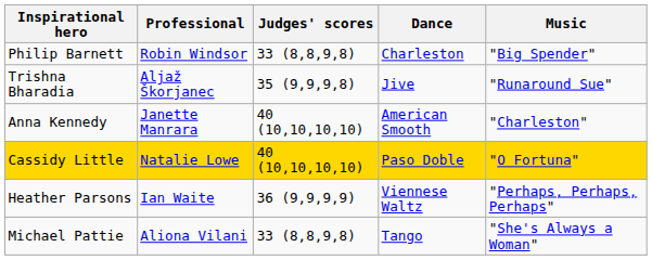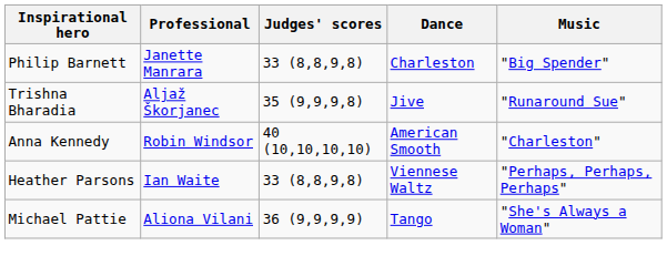 <table class="wikitable sortable">
 <tr>
 <th>Inspirational hero</th>
 <th>Professional</th>
 <th>Judges' scores</th>
 <th>Dance</th>
 <th>Music</th>
 </tr>
 <tr>
 <td>Philip Barnett</td>
-<td><a href='#'>Robin Windsor</a></td>
+<td><a href='#'>Janette Manrara</a></td>
 <td>33 (8,8,9,8)</td>
 <td><a href='#'>Charleston</a></td>
 <td>"<a href='#'>Big Spender</a>"</td>
 </tr>
 <tr>
 <td>Trishna Bharadia</td>
 <td><a href='#'>Aljaž Škorjanec</a></td>
 <td>35 (9,9,9,8)</td>
 <td><a href='#'>Jive</a></td>
 <td>"<a href='#'>Runaround Sue</a>"</td>
 </tr>
 <tr>
 <td>Anna Kennedy</td>
-<td><a href='#'>Janette Manrara</a></td>
+<td><a href='#'>Robin Windsor</a></td>
 <td>40 (10,10,10,10)</td>
 <td><a href='#'>American Smooth</a></td>
 <td>"<a href='#'>Charleston</a>"</td>
 </tr>
-<tr style="background:gold;">
-<td>Cassidy Little</td>
-<td><a href='#'>Natalie Lowe</a></td>
-<td>40 (10,10,10,10)</td>
-<td><a href='#'>Paso Doble</a></td>
-<td>"<a href='#'>O Fortuna</a>"</td>
-</tr>
 <tr>
 <td>Heather Parsons</td>
 <td><a href='#'>Ian Waite</a></td>
-<td>36 (9,9,9,9)</td>
+<td>33 (8,8,9,8)</td>
 <td><a href='#'>Viennese Waltz</a></td>
 <td>"<a href='#'>Perhaps, Perhaps, Perhaps</a>"</td>
 </tr>
 <tr>
 <td>Michael Pattie</td>
 <td><a href='#'>Aliona Vilani</a></td>
-<td>33 (8,8,9,8)</td>
+<td>36 (9,9,9,9)</td>
 <td><a href='#'>Tango</a></td>
 <td>"<a href='#'>She's Always a Woman</a>"</td>
 </tr>
 </table>
